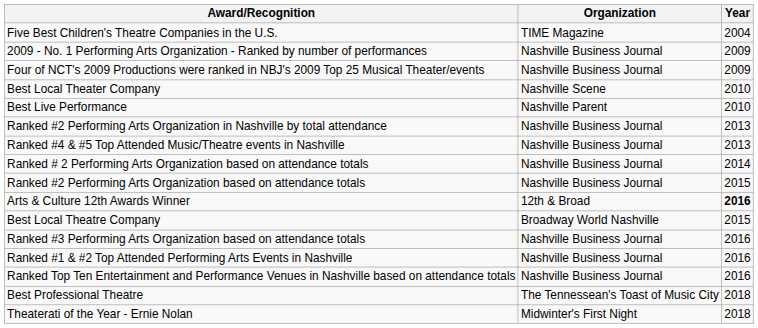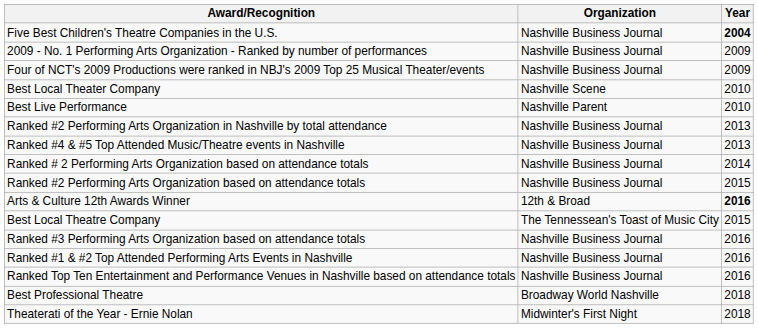 <table class="wikitable">
 <tr>
 <th>Award/Recognition</th>
 <th>Organization</th>
 <th>Year</th>
 </tr>
 <tr>
 <td>Five Best Children's Theatre Companies in the U.S.</td>
-<td>TIME Magazine</td>
-<td>2004</td>
+<td>Nashville Business Journal</td>
+<td><strong>2004</strong></td>
 </tr>
 <tr>
 <td>2009 - No. 1 Performing Arts Organization - Ranked by number of performances</td>
 <td>Nashville Business Journal</td>
 <td>2009</td>
 </tr>
 <tr>
 <td>Four of NCT's 2009 Productions were ranked in NBJ's 2009 Top 25 Musical Theater/events</td>
 <td>Nashville Business Journal</td>
 <td>2009</td>
 </tr>
 <tr>
 <td>Best Local Theater Company</td>
 <td>Nashville Scene</td>
 <td>2010</td>
 </tr>
 <tr>
 <td>Best Live Performance</td>
 <td>Nashville Parent</td>
 <td>2010</td>
 </tr>
 <tr>
 <td>Ranked #2 Performing Arts Organization in Nashville by total attendance</td>
 <td>Nashville Business Journal</td>
 <td>2013</td>
 </tr>
 <tr>
 <td>Ranked #4 & #5 Top Attended Music/Theatre events in Nashville</td>
 <td>Nashville Business Journal</td>
 <td>2013</td>
 </tr>
 <tr>
 <td>Ranked # 2 Performing Arts Organization based on attendance totals</td>
 <td>Nashville Business Journal</td>
 <td>2014</td>
 </tr>
 <tr>
 <td>Ranked #2 Performing Arts Organization based on attendance totals</td>
 <td>Nashville Business Journal</td>
 <td>2015</td>
 </tr>
 <tr>
 <td>Arts & Culture 12th Awards Winner</td>
 <td>12th & Broad</td>
 <td><strong>2016</strong></td>
 </tr>
 <tr>
 <td>Best Local Theatre Company</td>
-<td>Broadway World Nashville</td>
+<td>The Tennessean's Toast of Music City</td>
 <td>2015</td>
 </tr>
 <tr>
 <td>Ranked #3 Performing Arts Organization based on attendance totals</td>
 <td>Nashville Business Journal</td>
 <td>2016</td>
 </tr>
 <tr>
 <td>Ranked #1 & #2 Top Attended Performing Arts Events in Nashville</td>
 <td>Nashville Business Journal</td>
 <td>2016</td>
 </tr>
 <tr>
 <td>Ranked Top Ten Entertainment and Performance Venues in Nashville based on attendance totals</td>
 <td>Nashville Business Journal</td>
 <td>2016</td>
 </tr>
 <tr>
 <td>Best Professional Theatre</td>
-<td>The Tennessean's Toast of Music City</td>
+<td>Broadway World Nashville</td>
 <td>2018</td>
 </tr>
 <tr>
 <td>Theaterati of the Year - Ernie Nolan</td>
 <td>Midwinter's First Night</td>
 <td>2018</td>
 </tr>
 </table>
